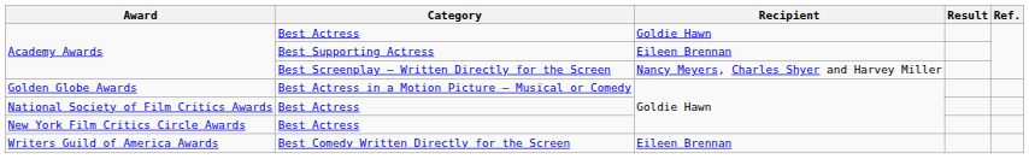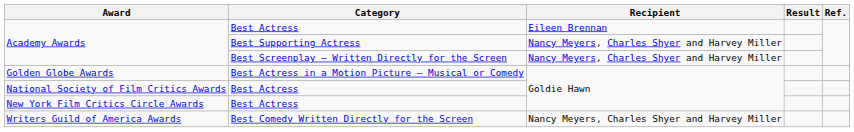 <table class="wikitable plainrowheaders sortable">
 <tr>
 <th scope="col">Award</th>
 <th scope="col">Category</th>
 <th scope="col">Recipient</th>
 <th scope="col">Result</th>
 <th scope="col">Ref.</th>
 </tr>
 <tr>
 <td rowspan="3"><a href='#'>Academy Awards</a></td>
 <td><a href='#'>Best Actress</a></td>
-<td><a href='#'>Goldie Hawn</a></td>
+<td><a href='#'>Eileen Brennan</a></td>
 <td></td>
 <td style="text-align:center;" rowspan="3"></td>
 </tr>
 <tr>
 <td><a href='#'>Best Supporting Actress</a></td>
-<td><a href='#'>Eileen Brennan</a></td>
+<td><a href='#'>Nancy Meyers</a>, <a href='#'>Charles Shyer</a> and Harvey Miller</td>
 <td></td>
 </tr>
 <tr>
 <td><a href='#'>Best Screenplay – Written Directly for the Screen</a></td>
 <td><a href='#'>Nancy Meyers</a>, <a href='#'>Charles Shyer</a> and Harvey Miller</td>
 <td></td>
 </tr>
 <tr>
 <td><a href='#'>Golden Globe Awards</a></td>
 <td><a href='#'>Best Actress in a Motion Picture – Musical or Comedy</a></td>
 <td rowspan="3">Goldie Hawn</td>
 <td></td>
 <td style="text-align:center;"></td>
 </tr>
 <tr>
 <td><a href='#'>National Society of Film Critics Awards</a></td>
 <td><a href='#'>Best Actress</a></td>
 <td></td>
 <td style="text-align:center;"></td>
 </tr>
 <tr>
 <td><a href='#'>New York Film Critics Circle Awards</a></td>
 <td><a href='#'>Best Actress</a></td>
 <td></td>
 <td style="text-align:center;"></td>
 </tr>
 <tr>
 <td><a href='#'>Writers Guild of America Awards</a></td>
 <td><a href='#'>Best Comedy Written Directly for the Screen</a></td>
-<td><a href='#'>Eileen Brennan</a></td>
+<td>Nancy Meyers, Charles Shyer and Harvey Miller</td>
 <td></td>
 <td style="text-align:center;"></td>
 </tr>
 </table>
